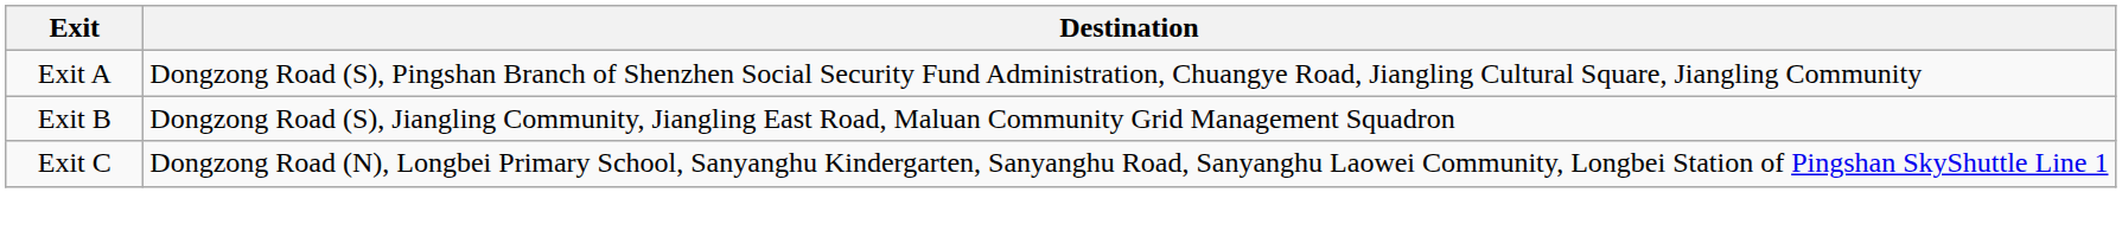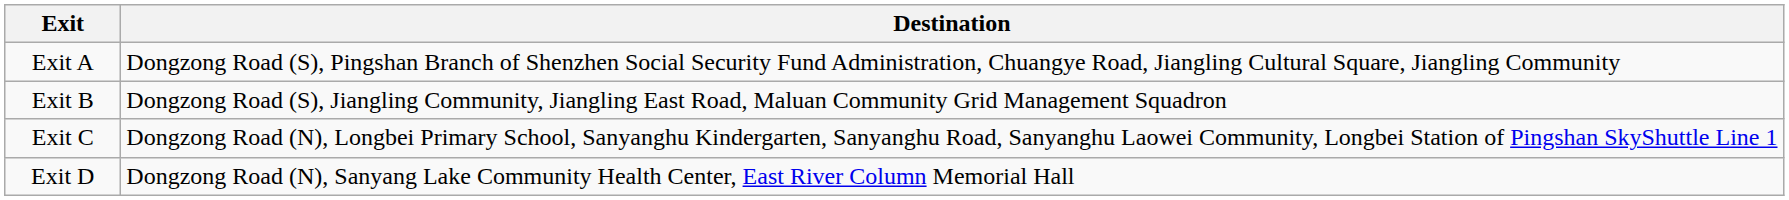 <table class="wikitable">
 <tr>
 <th style="width:70px">Exit</th>
 <th>Destination</th>
 </tr>
 <tr>
 <td align=center>Exit A</td>
 <td>Dongzong Road (S), Pingshan Branch of Shenzhen Social Security Fund Administration, Chuangye Road, Jiangling Cultural Square, Jiangling Community</td>
 </tr>
 <tr>
 <td align=center>Exit B</td>
 <td>Dongzong Road (S), Jiangling Community, Jiangling East Road, Maluan Community Grid Management Squadron</td>
 </tr>
 <tr>
 <td align=center>Exit C</td>
 <td>Dongzong Road (N), Longbei Primary School, Sanyanghu Kindergarten, Sanyanghu Road, Sanyanghu Laowei Community, Longbei Station of <a href='#'>Pingshan SkyShuttle Line 1</a></td>
 </tr>
+<tr>
+<td align=center>Exit D</td>
+<td>Dongzong Road (N), Sanyang Lake Community Health Center, <a href='#'>East River Column</a> Memorial Hall</td>
+</tr>
 </table>
